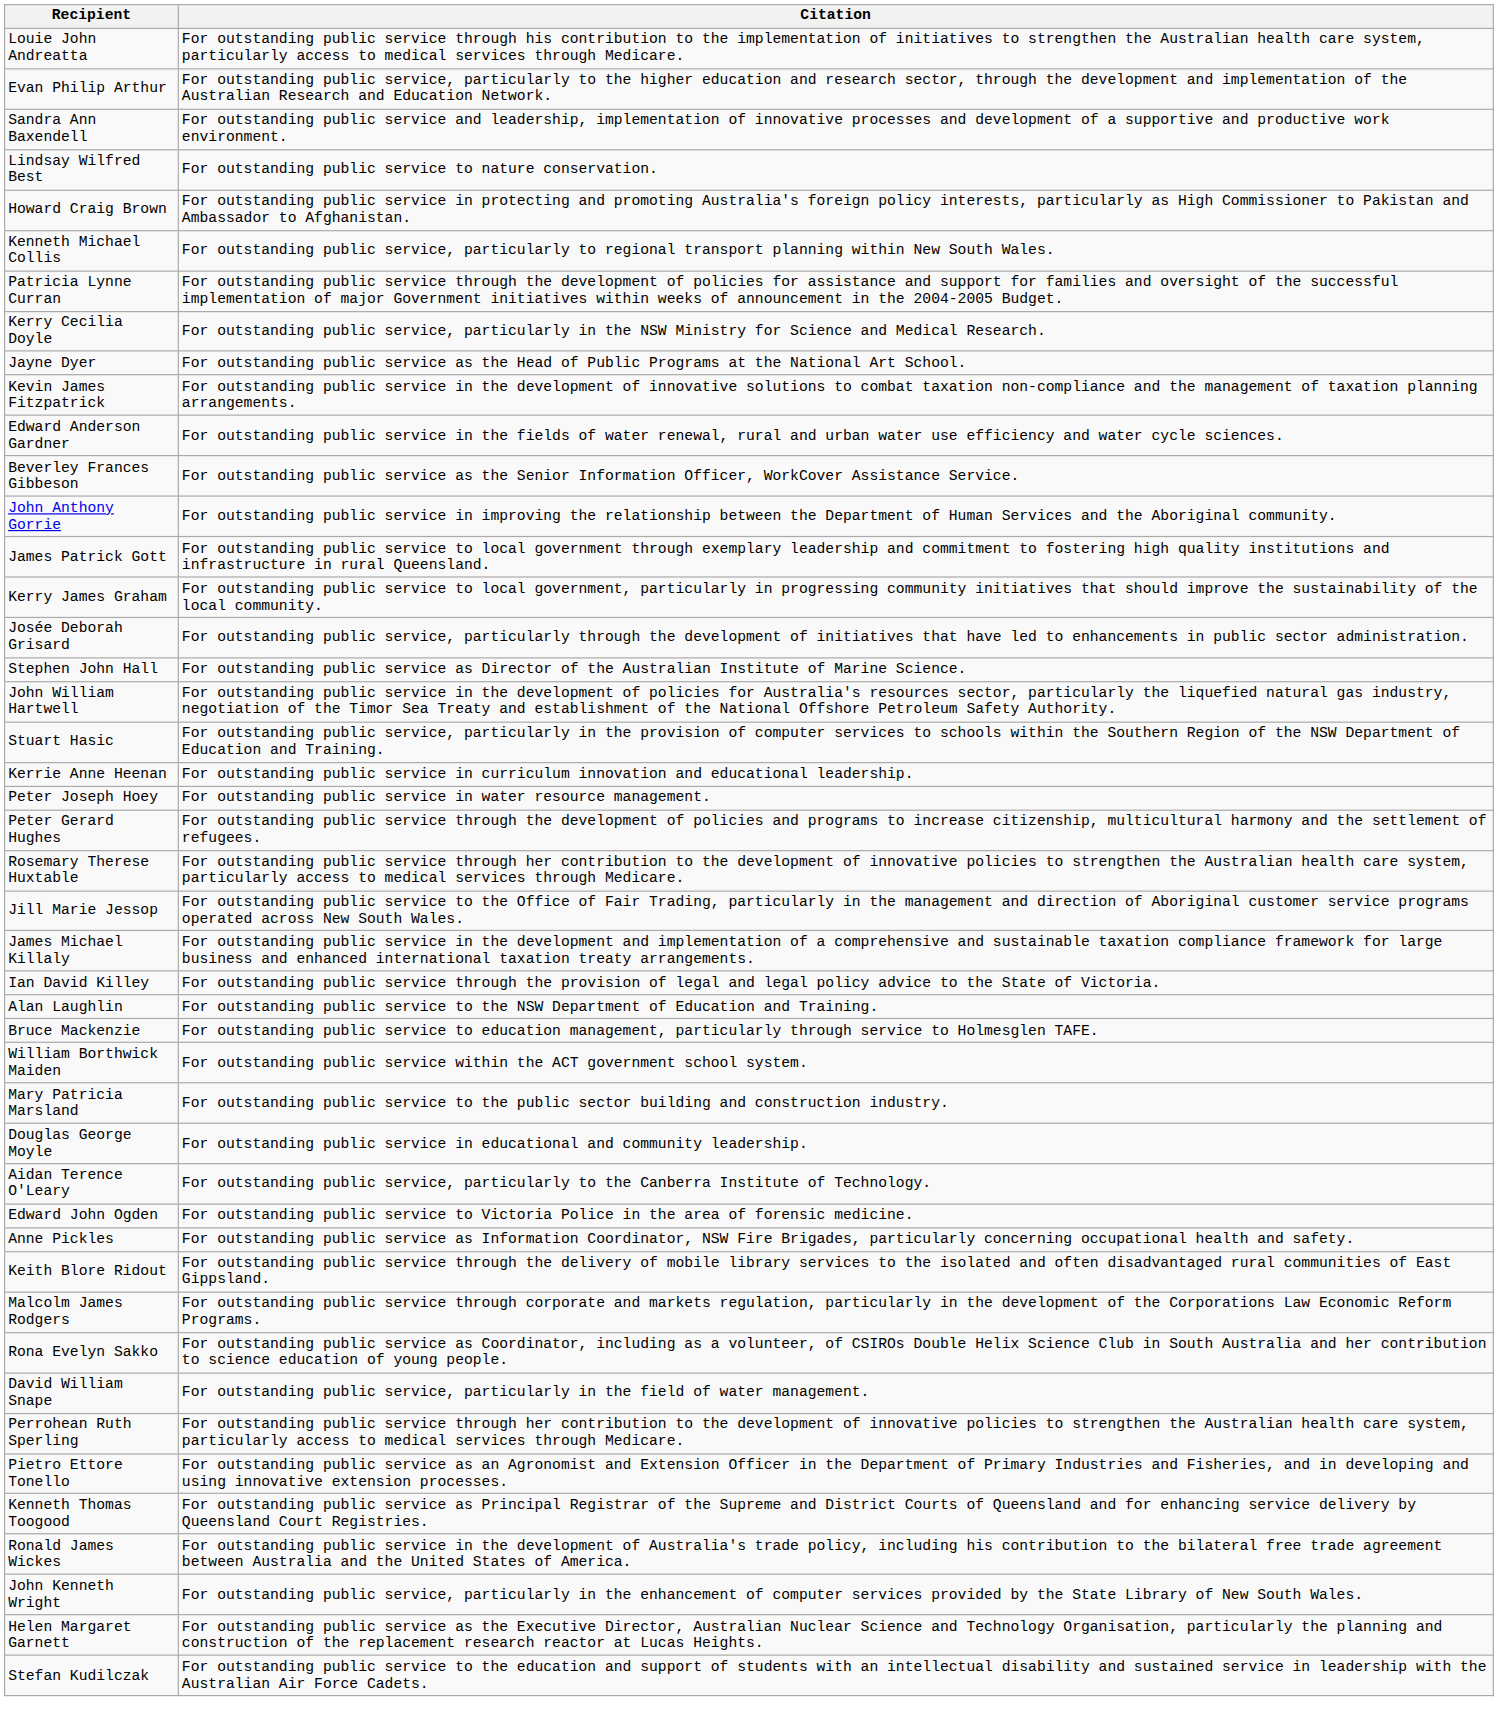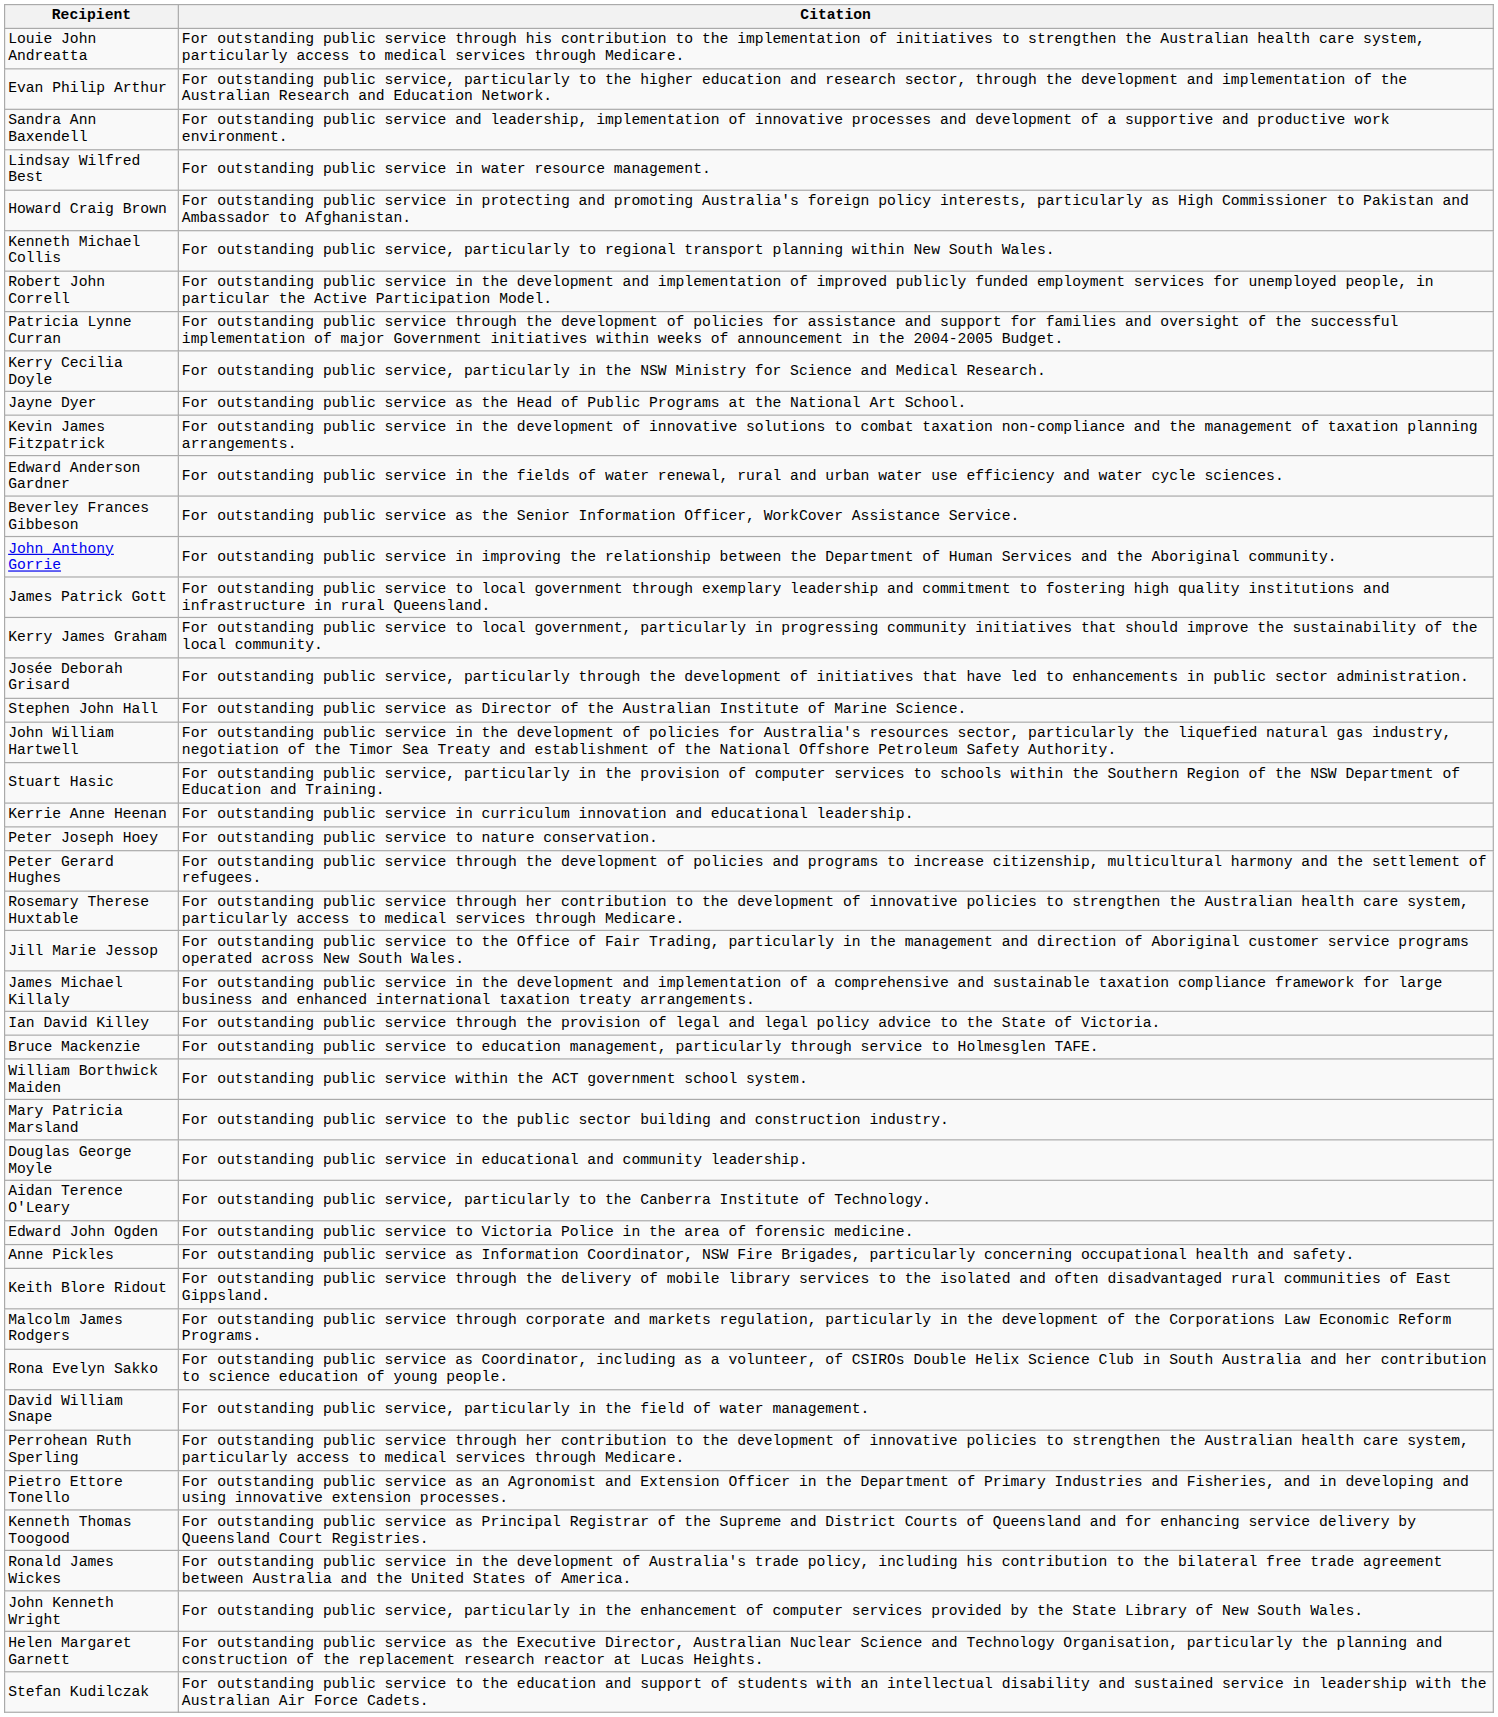 <table class="wikitable" style="font-size:95%;">
 <tr>
 <th>Recipient</th>
 <th>Citation</th>
 </tr>
 <tr>
 <td>Louie John Andreatta</td>
 <td>For outstanding public service through his contribution to the implementation of initiatives to strengthen the Australian health care system, particularly access to medical services through Medicare.</td>
 </tr>
 <tr>
 <td> Evan Philip Arthur</td>
 <td>For outstanding public service, particularly to the higher education and research sector, through the development and implementation of the Australian Research and Education Network.</td>
 </tr>
 <tr>
 <td> Sandra Ann Baxendell</td>
 <td>For outstanding public service and leadership, implementation of innovative processes and development of a supportive and productive work environment.</td>
 </tr>
 <tr>
 <td>Lindsay Wilfred Best</td>
-<td>For outstanding public service to nature conservation.</td>
+<td>For outstanding public service in water resource management.</td>
 </tr>
 <tr>
 <td>Howard Craig Brown</td>
 <td>For outstanding public service in protecting and promoting Australia's foreign policy interests, particularly as High Commissioner to Pakistan and Ambassador to Afghanistan.</td>
 </tr>
 <tr>
 <td>Kenneth Michael Collis</td>
 <td>For outstanding public service, particularly to regional transport planning within New South Wales.</td>
+</tr>
+<tr>
+<td>Robert John Correll</td>
+<td>For outstanding public service in the development and implementation of improved publicly funded employment services for unemployed people, in particular the Active Participation Model.</td>
 </tr>
 <tr>
 <td>Patricia Lynne Curran</td>
 <td>For outstanding public service through the development of policies for assistance and support for families and oversight of the successful implementation of major Government initiatives within weeks of announcement in the 2004-2005 Budget.</td>
 </tr>
 <tr>
 <td>Kerry Cecilia Doyle</td>
 <td>For outstanding public service, particularly in the NSW Ministry for Science and Medical Research.</td>
 </tr>
 <tr>
 <td>Jayne Dyer</td>
 <td>For outstanding public service as the Head of Public Programs at the National Art School.</td>
 </tr>
 <tr>
 <td>Kevin James Fitzpatrick</td>
 <td>For outstanding public service in the development of innovative solutions to combat taxation non-compliance and the management of taxation planning arrangements.</td>
 </tr>
 <tr>
 <td>Edward Anderson Gardner</td>
 <td>For outstanding public service in the fields of water renewal, rural and urban water use efficiency and water cycle sciences.</td>
 </tr>
 <tr>
 <td>Beverley Frances Gibbeson</td>
 <td>For outstanding public service as the Senior Information Officer, WorkCover Assistance Service.</td>
 </tr>
 <tr>
 <td><a href='#'>John Anthony Gorrie</a></td>
 <td>For outstanding public service in improving the relationship between the Department of Human Services and the Aboriginal community.</td>
 </tr>
 <tr>
 <td>James Patrick Gott</td>
 <td>For outstanding public service to local government through exemplary leadership and commitment to fostering high quality institutions and infrastructure in rural Queensland.</td>
 </tr>
 <tr>
 <td>Kerry James Graham</td>
 <td>For outstanding public service to local government, particularly in progressing community initiatives that should improve the sustainability of the local community.</td>
 </tr>
 <tr>
 <td>Josée Deborah Grisard</td>
 <td>For outstanding public service, particularly through the development of initiatives that have led to enhancements in public sector administration.</td>
 </tr>
 <tr>
 <td> Stephen John Hall</td>
 <td>For outstanding public service as Director of the Australian Institute of Marine Science.</td>
 </tr>
 <tr>
 <td>John William Hartwell</td>
 <td>For outstanding public service in the development of policies for Australia's resources sector, particularly the liquefied natural gas industry, negotiation of the Timor Sea Treaty and establishment of the National Offshore Petroleum Safety Authority.</td>
 </tr>
 <tr>
 <td>Stuart Hasic</td>
 <td>For outstanding public service, particularly in the provision of computer services to schools within the Southern Region of the NSW Department of Education and Training.</td>
 </tr>
 <tr>
 <td>Kerrie Anne Heenan</td>
 <td>For outstanding public service in curriculum innovation and educational leadership.</td>
 </tr>
 <tr>
 <td>Peter Joseph Hoey</td>
-<td>For outstanding public service in water resource management.</td>
+<td>For outstanding public service to nature conservation.</td>
 </tr>
 <tr>
 <td>Peter Gerard Hughes</td>
 <td>For outstanding public service through the development of policies and programs to increase citizenship, multicultural harmony and the settlement of refugees.</td>
 </tr>
 <tr>
 <td>Rosemary Therese Huxtable</td>
 <td>For outstanding public service through her contribution to the development of innovative policies to strengthen the Australian health care system, particularly access to medical services through Medicare.</td>
 </tr>
 <tr>
 <td>Jill Marie Jessop</td>
 <td>For outstanding public service to the Office of Fair Trading, particularly in the management and direction of Aboriginal customer service programs operated across New South Wales.</td>
 </tr>
 <tr>
 <td>James Michael Killaly</td>
 <td>For outstanding public service in the development and implementation of a comprehensive and sustainable taxation compliance framework for large business and enhanced international taxation treaty arrangements.</td>
 </tr>
 <tr>
 <td>Ian David Killey</td>
 <td>For outstanding public service through the provision of legal and legal policy advice to the State of Victoria.</td>
-</tr>
-<tr>
-<td> Alan Laughlin</td>
-<td>For outstanding public service to the NSW Department of Education and Training.</td>
 </tr>
 <tr>
 <td>Bruce Mackenzie</td>
 <td>For outstanding public service to education management, particularly through service to Holmesglen TAFE.</td>
 </tr>
 <tr>
 <td> William Borthwick Maiden</td>
 <td>For outstanding public service within the ACT government school system.</td>
 </tr>
 <tr>
 <td>Mary Patricia Marsland</td>
 <td>For outstanding public service to the public sector building and construction industry.</td>
 </tr>
 <tr>
 <td>Douglas George Moyle</td>
 <td>For outstanding public service in educational and community leadership.</td>
 </tr>
 <tr>
 <td>Aidan Terence O'Leary</td>
 <td>For outstanding public service, particularly to the Canberra Institute of Technology.</td>
 </tr>
 <tr>
 <td> Edward John Ogden</td>
 <td>For outstanding public service to Victoria Police in the area of forensic medicine.</td>
 </tr>
 <tr>
 <td>Anne Pickles</td>
 <td>For outstanding public service as Information Coordinator, NSW Fire Brigades, particularly concerning occupational health and safety.</td>
 </tr>
 <tr>
 <td>Keith Blore Ridout</td>
 <td>For outstanding public service through the delivery of mobile library services to the isolated and often disadvantaged rural communities of East Gippsland.</td>
 </tr>
 <tr>
 <td>Malcolm James Rodgers</td>
 <td>For outstanding public service through corporate and markets regulation, particularly in the development of the Corporations Law Economic Reform Programs.</td>
 </tr>
 <tr>
 <td>Rona Evelyn Sakko</td>
 <td>For outstanding public service as Coordinator, including as a volunteer, of CSIROs Double Helix Science Club in South Australia and her contribution to science education of young people.</td>
 </tr>
 <tr>
 <td>David William Snape</td>
 <td>For outstanding public service, particularly in the field of water management.</td>
 </tr>
 <tr>
 <td>Perrohean Ruth Sperling</td>
 <td>For outstanding public service through her contribution to the development of innovative policies to strengthen the Australian health care system, particularly access to medical services through Medicare.</td>
 </tr>
 <tr>
 <td>Pietro Ettore Tonello</td>
 <td>For outstanding public service as an Agronomist and Extension Officer in the Department of Primary Industries and Fisheries, and in developing and using innovative extension processes.</td>
 </tr>
 <tr>
 <td>Kenneth Thomas Toogood</td>
 <td>For outstanding public service as Principal Registrar of the Supreme and District Courts of Queensland and for enhancing service delivery by Queensland Court Registries.</td>
 </tr>
 <tr>
 <td> Ronald James Wickes</td>
 <td>For outstanding public service in the development of Australia's trade policy, including his contribution to the bilateral free trade agreement between Australia and the United States of America.</td>
 </tr>
 <tr>
 <td>John Kenneth Wright</td>
 <td>For outstanding public service, particularly in the enhancement of computer services provided by the State Library of New South Wales.</td>
 </tr>
 <tr>
 <td> Helen Margaret Garnett</td>
 <td>For outstanding public service as the Executive Director, Australian Nuclear Science and Technology Organisation, particularly the planning and construction of the replacement research reactor at Lucas Heights.</td>
 </tr>
 <tr>
 <td>Stefan Kudilczak</td>
 <td>For outstanding public service to the education and support of students with an intellectual disability and sustained service in leadership with the Australian Air Force Cadets.</td>
 </tr>
 </table>
